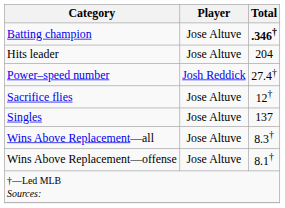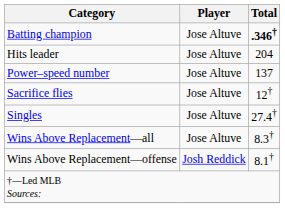 <table class="wikitable" margin: 5px; text-align: center;>
 <tr>
 <th>Category</th>
 <th>Player</th>
 <th>Total</th>
 </tr>
 <tr>
 <td><a href='#'>Batting champion</a></td>
 <td align="center">Jose Altuve</td>
 <td align="center"><strong>.346<sup>†</sup></strong></td>
 </tr>
 <tr>
 <td>Hits leader</td>
 <td align="center">Jose Altuve</td>
 <td align="center">204</td>
 </tr>
 <tr>
 <td><a href='#'>Power–speed number</a></td>
-<td align="center"><a href='#'>Josh Reddick</a></td>
-<td align="center">27.4<sup>†</sup></td>
+<td align="center">Jose Altuve</td>
+<td align="center">137</td>
 </tr>
 <tr>
 <td><a href='#'>Sacrifice flies</a></td>
 <td align="center">Jose Altuve</td>
 <td align="center">12<sup>†</sup></td>
 </tr>
 <tr>
 <td><a href='#'>Singles</a></td>
 <td align="center">Jose Altuve</td>
-<td align="center">137</td>
+<td align="center">27.4<sup>†</sup></td>
 </tr>
 <tr>
 <td><a href='#'>Wins Above Replacement</a>—all</td>
 <td align="center">Jose Altuve</td>
 <td align="center">8.3<sup>†</sup></td>
 </tr>
 <tr>
 <td>Wins Above Replacement—offense</td>
-<td align="center">Jose Altuve</td>
+<td align="center"><a href='#'>Josh Reddick</a></td>
 <td align="center">8.1<sup>†</sup></td>
 </tr>
 <tr>
 <td colspan="3"><small>†—Led MLB<br>  <em>Sources:</em></small></td>
 </tr>
 <tr>
 </tr>
 </table>
